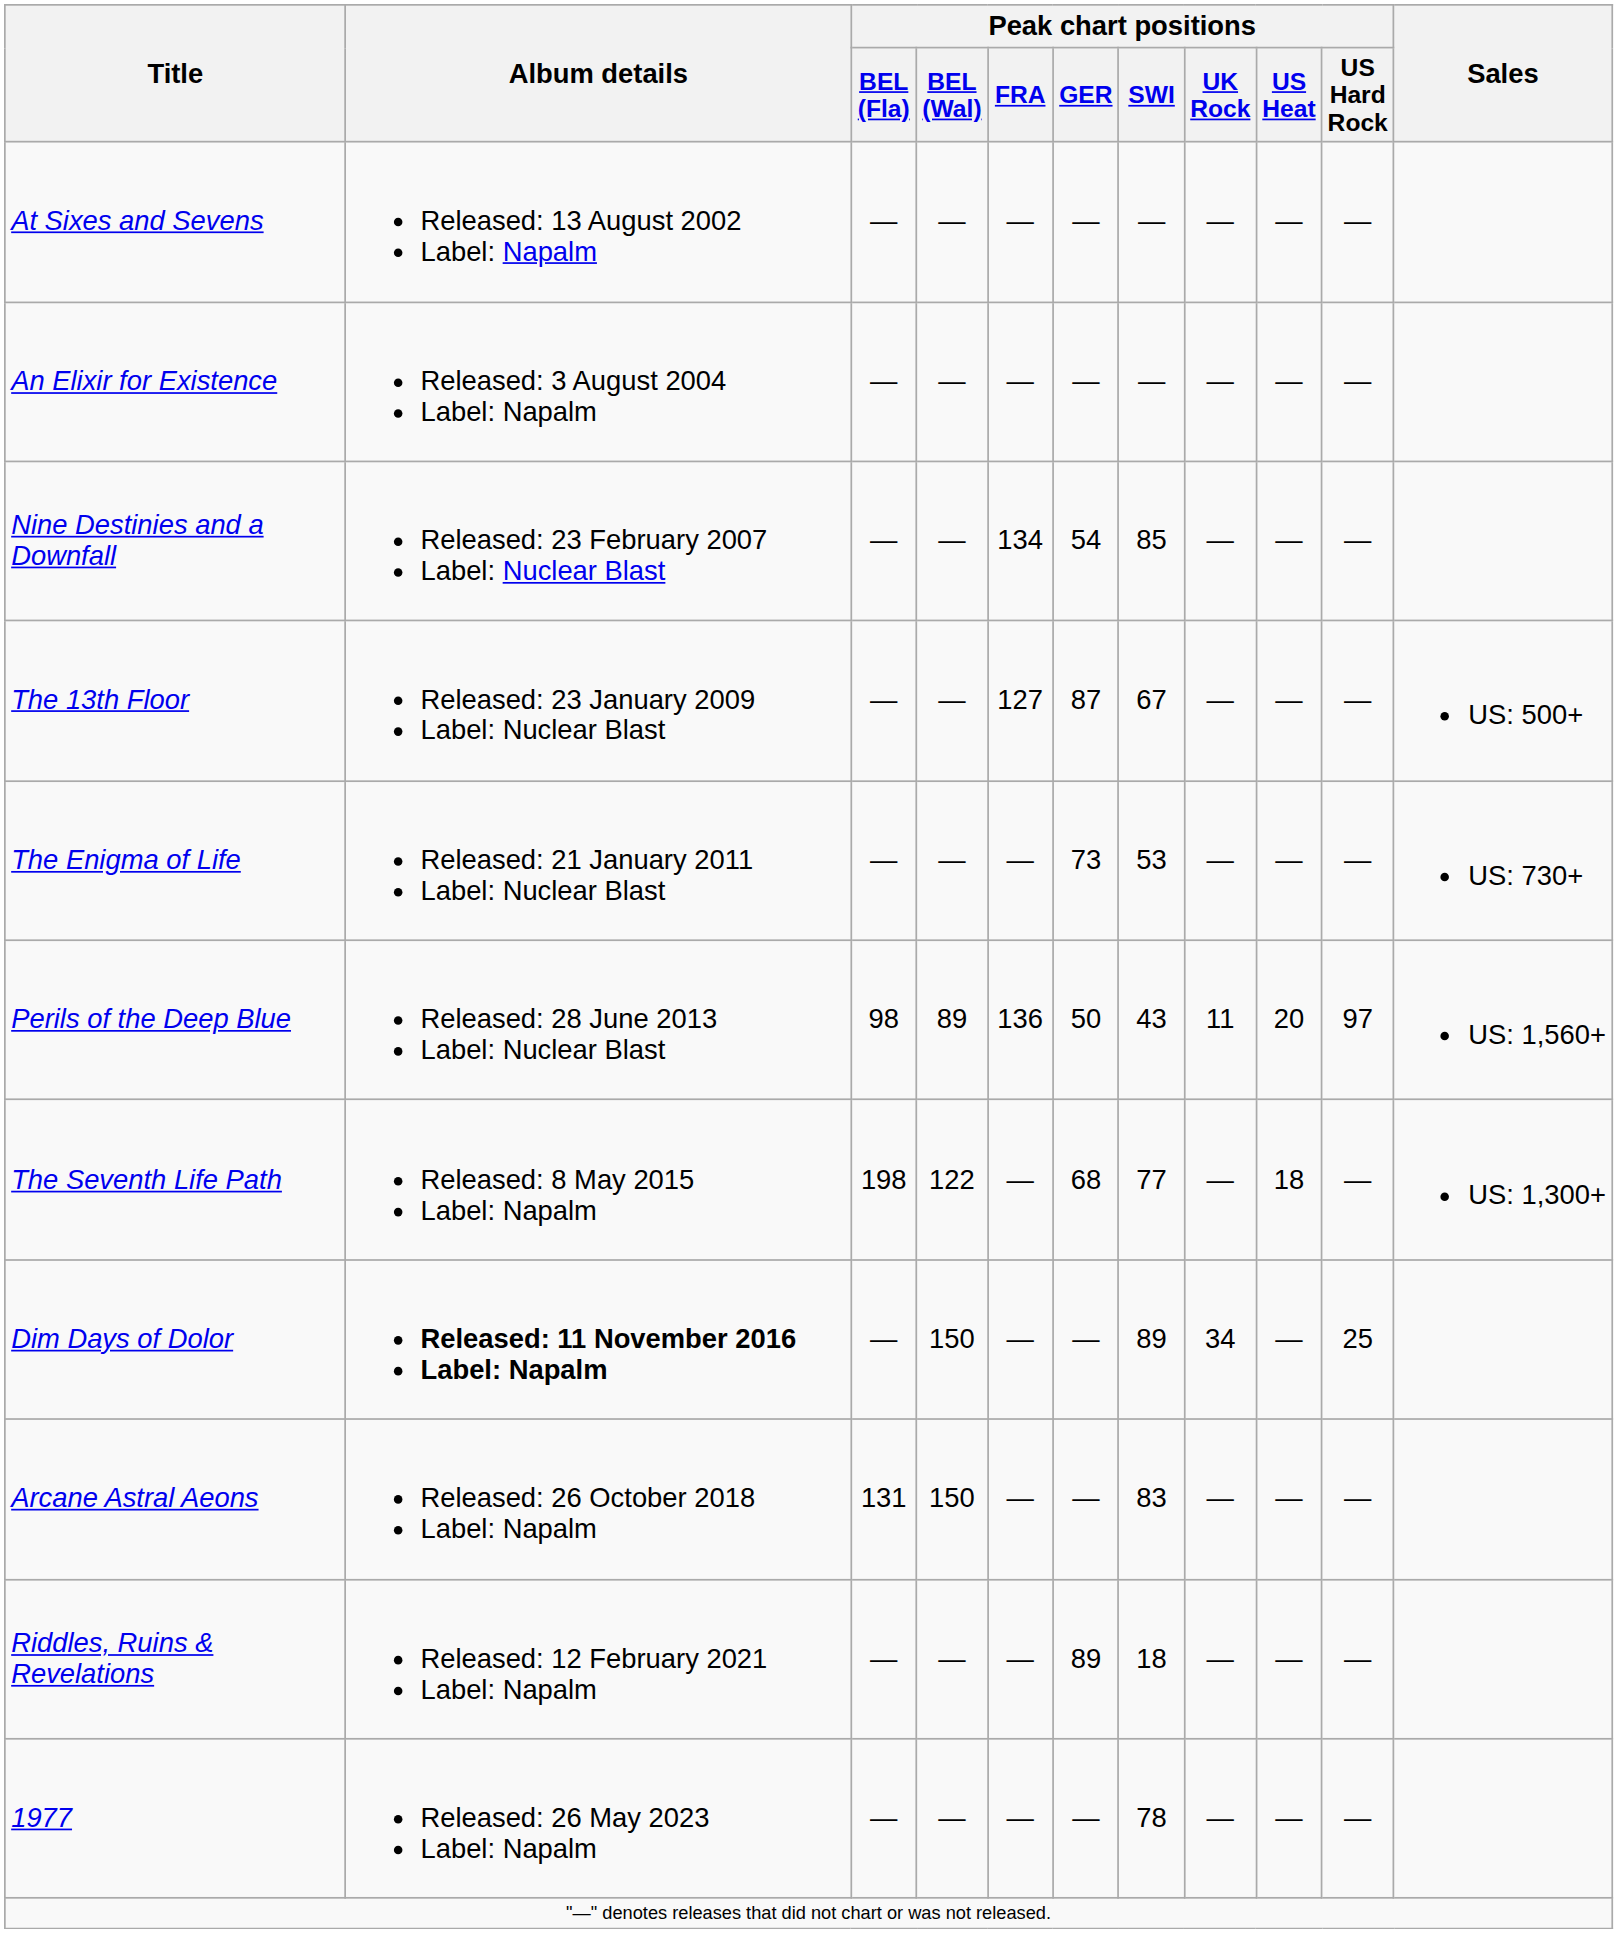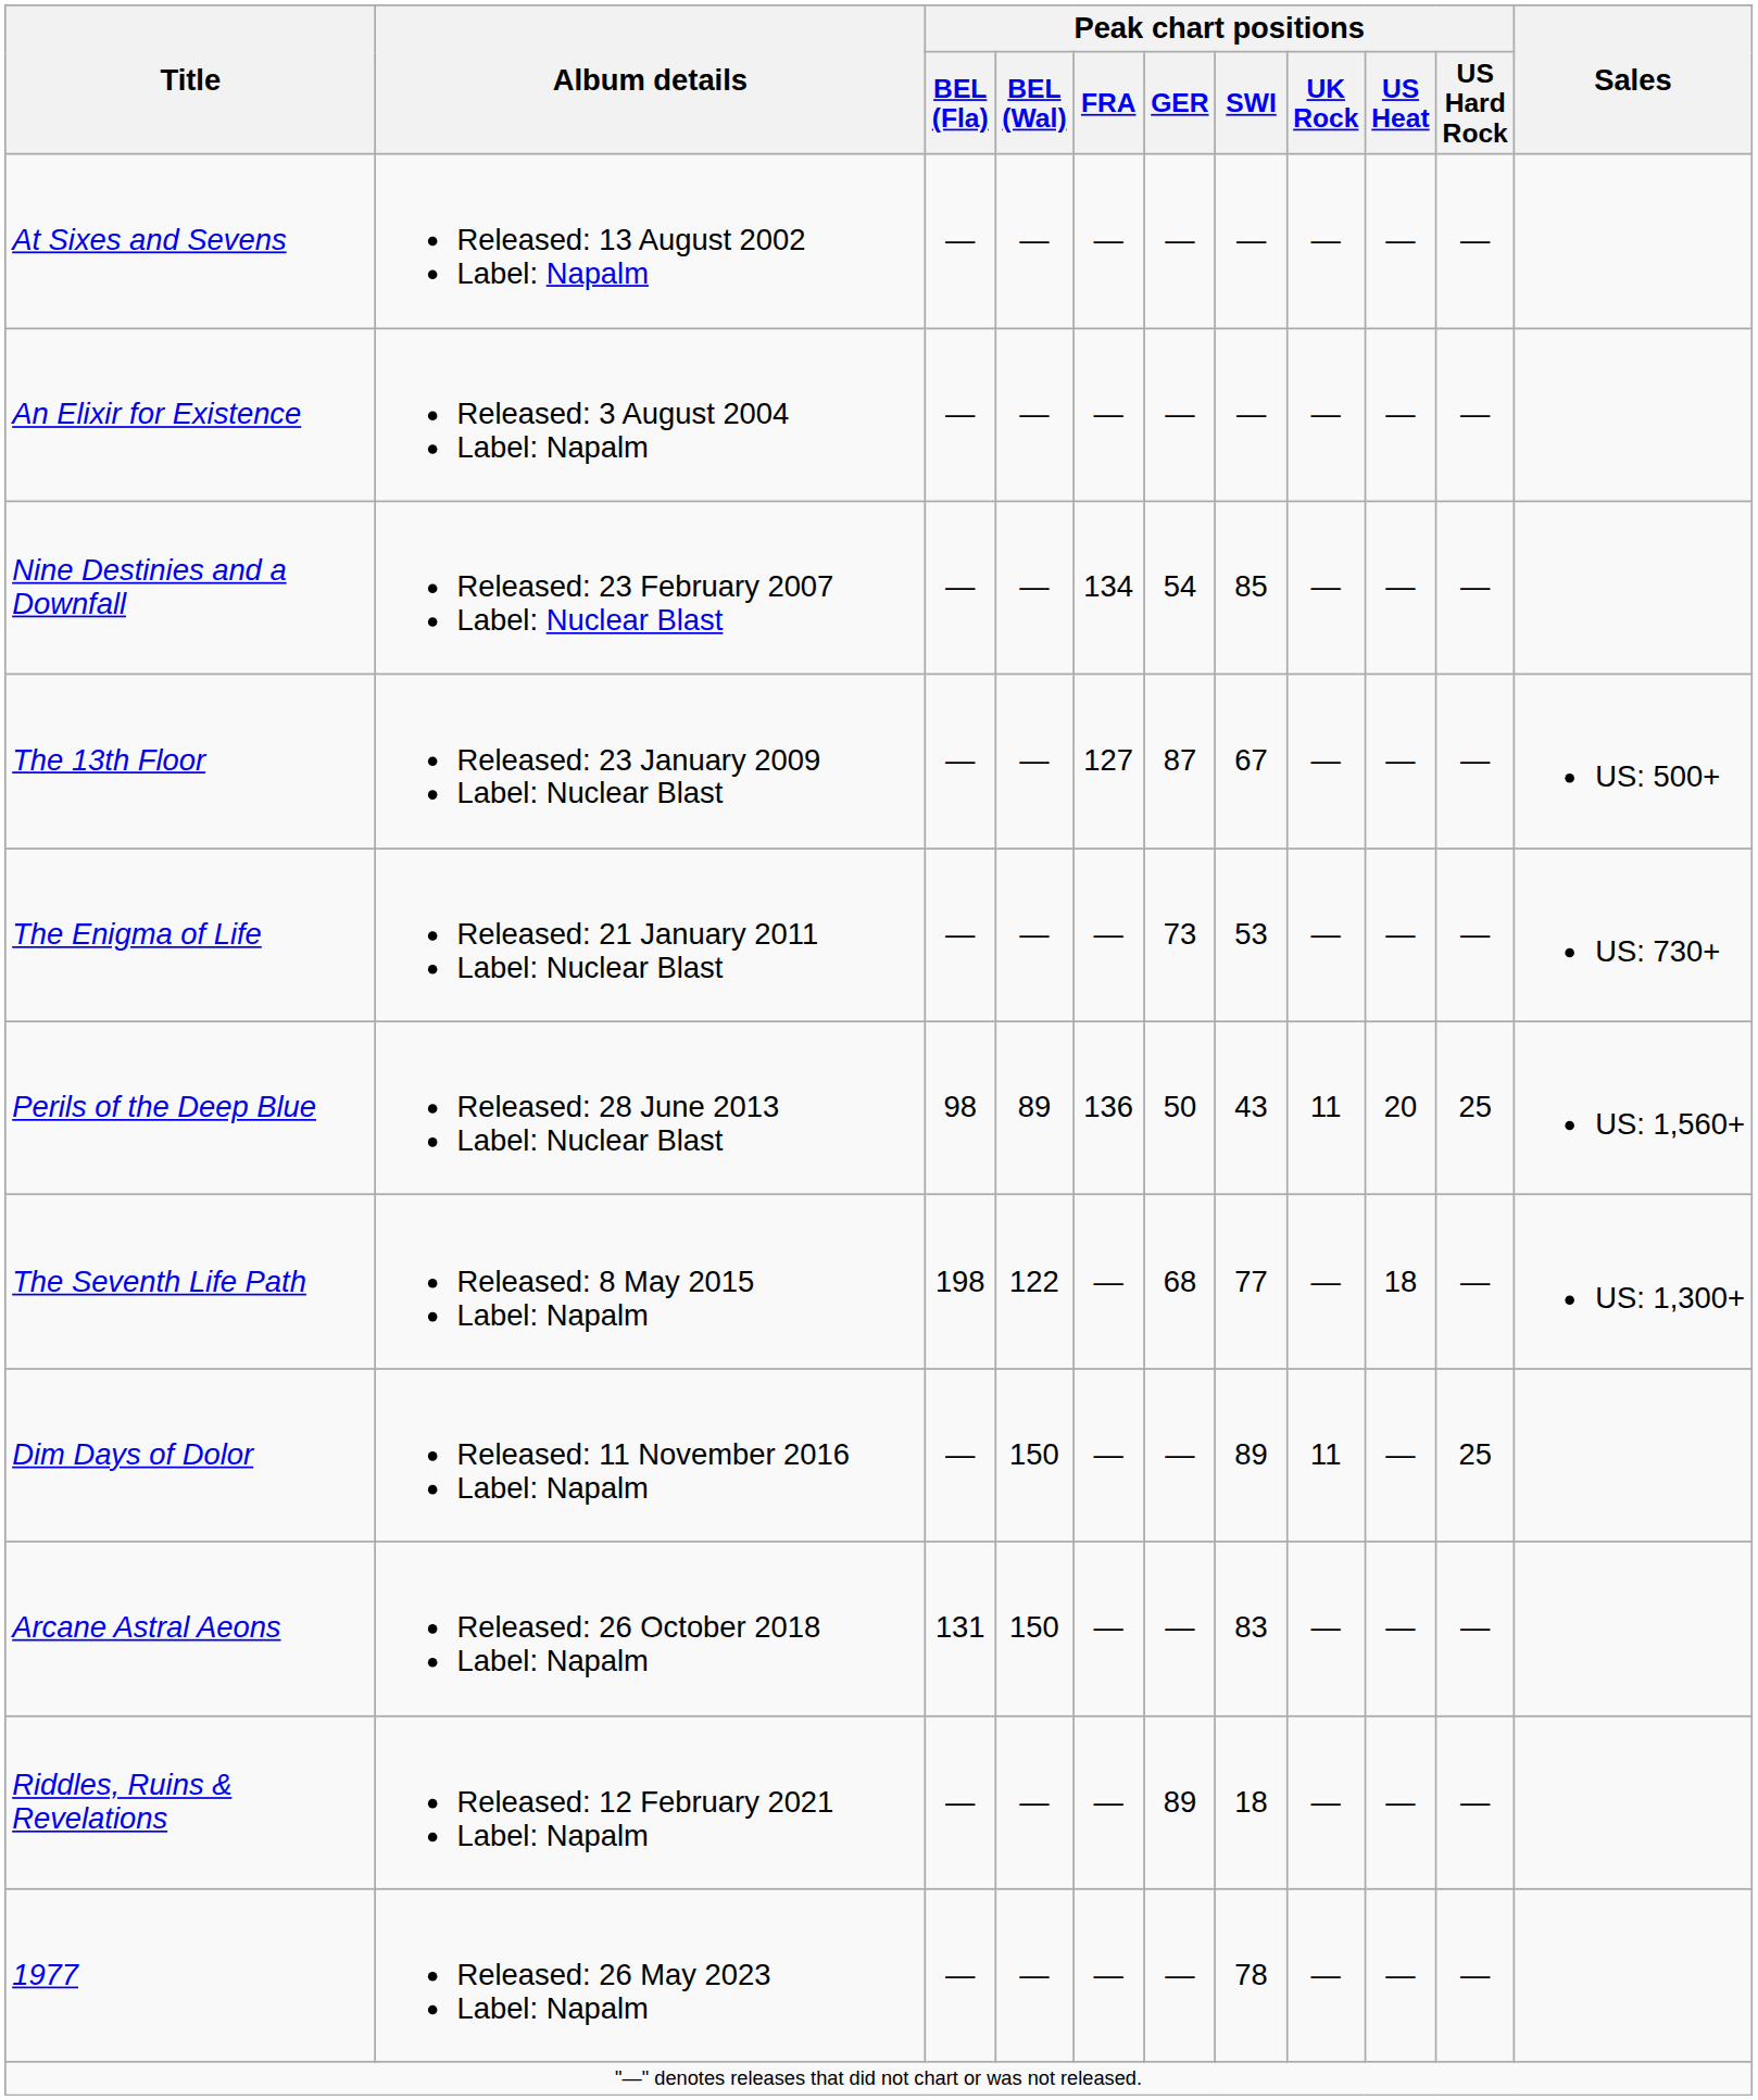 <table class="wikitable">
 <tr>
 <th scope="col" rowspan="2" style="width:12em;">Title</th>
 <th scope="col" rowspan="2" style="width:18em;">Album details</th>
 <th scope="col" colspan="8">Peak chart positions</th>
 <th scope="col" rowspan="2">Sales</th>
 </tr>
 <tr>
 <th scope="col" style="width:2.2em;font-size:90%;"><a href='#'>BEL (Fla)</a><br></th>
 <th scope="col" style="width:2.2em;font-size:90%;"><a href='#'>BEL (Wal)</a><br></th>
 <th scope="col" style="width:2.2em;font-size:90%;"><a href='#'>FRA</a><br></th>
 <th scope="col" style="width:2.2em;font-size:90%;"><a href='#'>GER</a><br></th>
 <th scope="col" style="width:2.2em;font-size:90%;"><a href='#'>SWI</a><br></th>
 <th scope="col" style="width:2.2em;font-size:90%;"><a href='#'>UK Rock</a><br></th>
 <th scope="col" style="width:2.2em;font-size:90%;"><a href='#'>US Heat</a><br></th>
 <th scope="col" style="width:2.2em;font-size:90%;">US Hard Rock<br></th>
 </tr>
 <tr>
 <td><em><a href='#'>At Sixes and Sevens</a></em></td>
 <td><br><ul><li>Released: 13 August 2002</li><li>Label: <a href='#'>Napalm</a></li></ul></td>
 <td align="center">—</td>
 <td align="center">—</td>
 <td align="center">—</td>
 <td align="center">—</td>
 <td align="center">—</td>
 <td align="center">—</td>
 <td align="center">—</td>
 <td align="center">—</td>
 <td></td>
 </tr>
 <tr>
 <td><em><a href='#'>An Elixir for Existence</a></em></td>
 <td><br><ul><li>Released: 3 August 2004</li><li>Label: Napalm</li></ul></td>
 <td align="center">—</td>
 <td align="center">—</td>
 <td align="center">—</td>
 <td align="center">—</td>
 <td align="center">—</td>
 <td align="center">—</td>
 <td align="center">—</td>
 <td align="center">—</td>
 <td></td>
 </tr>
 <tr>
 <td><em><a href='#'>Nine Destinies and a Downfall</a></em></td>
 <td><br><ul><li>Released: 23 February 2007</li><li>Label: <a href='#'>Nuclear Blast</a></li></ul></td>
 <td align="center">—</td>
 <td align="center">—</td>
 <td align="center">134</td>
 <td align="center">54</td>
 <td align="center">85</td>
 <td align="center">—</td>
 <td align="center">—</td>
 <td align="center">—</td>
 <td></td>
 </tr>
 <tr>
 <td><em><a href='#'>The 13th Floor</a></em></td>
 <td><br><ul><li>Released: 23 January 2009</li><li>Label: Nuclear Blast</li></ul></td>
 <td align="center">—</td>
 <td align="center">—</td>
 <td align="center">127</td>
 <td align="center">87</td>
 <td align="center">67</td>
 <td align="center">—</td>
 <td align="center">—</td>
 <td align="center">—</td>
 <td><br><ul><li>US: 500+</li></ul></td>
 </tr>
 <tr>
 <td><em><a href='#'>The Enigma of Life</a></em></td>
 <td><br><ul><li>Released: 21 January 2011</li><li>Label: Nuclear Blast</li></ul></td>
 <td align="center">—</td>
 <td align="center">—</td>
 <td align="center">—</td>
 <td align="center">73</td>
 <td align="center">53</td>
 <td align="center">—</td>
 <td align="center">—</td>
 <td align="center">—</td>
 <td><br><ul><li>US: 730+</li></ul></td>
 </tr>
 <tr>
 <td><em><a href='#'>Perils of the Deep Blue</a></em></td>
 <td><br><ul><li>Released: 28 June 2013</li><li>Label: Nuclear Blast</li></ul></td>
 <td align="center">98</td>
 <td align="center">89</td>
 <td align="center">136</td>
 <td align="center">50</td>
 <td align="center">43</td>
 <td align="center">11</td>
 <td align="center">20</td>
-<td align="center">97</td>
+<td align="center">25</td>
 <td><br><ul><li>US: 1,560+</li></ul></td>
 </tr>
 <tr>
 <td><em><a href='#'>The Seventh Life Path</a></em></td>
 <td><br><ul><li>Released: 8 May 2015</li><li>Label: Napalm</li></ul></td>
 <td align="center">198</td>
 <td align="center">122</td>
 <td align="center">—</td>
 <td align="center">68</td>
 <td align="center">77</td>
 <td align="center">—</td>
 <td align="center">18</td>
 <td align="center">—</td>
 <td><br><ul><li>US: 1,300+</li></ul></td>
 </tr>
 <tr>
 <td><em><a href='#'>Dim Days of Dolor</a></em></td>
-<td><strong><br><ul><li>Released: 11 November 2016</li><li>Label: Napalm</li></ul></strong></td>
+<td><br><ul><li>Released: 11 November 2016</li><li>Label: Napalm</li></ul></td>
 <td align="center">—</td>
 <td align="center">150</td>
 <td align="center">—</td>
 <td align="center">—</td>
 <td align="center">89</td>
-<td align="center">34</td>
+<td align="center">11</td>
 <td align="center">—</td>
 <td align="center">25</td>
 <td></td>
 </tr>
 <tr>
 <td><em><a href='#'>Arcane Astral Aeons</a></em></td>
 <td><br><ul><li>Released: 26 October 2018</li><li>Label: Napalm</li></ul></td>
 <td align="center">131</td>
 <td align="center">150</td>
 <td align="center">—</td>
 <td align="center">—</td>
 <td align="center">83</td>
 <td align="center">—</td>
 <td align="center">—</td>
 <td align="center">—</td>
 <td></td>
 </tr>
 <tr>
 <td><em><a href='#'>Riddles, Ruins & Revelations</a></em></td>
 <td><br><ul><li>Released: 12 February 2021</li><li>Label: Napalm</li></ul></td>
 <td align="center">—</td>
 <td align="center">—</td>
 <td align="center">—</td>
 <td align="center">89</td>
 <td align="center">18</td>
 <td align="center">—</td>
 <td align="center">—</td>
 <td align="center">—</td>
 <td></td>
 </tr>
 <tr>
 <td><em><a href='#'>1977</a></em></td>
 <td><br><ul><li>Released: 26 May 2023</li><li>Label: Napalm</li></ul></td>
 <td align="center">—</td>
 <td align="center">—</td>
 <td align="center">—</td>
 <td align="center">—</td>
 <td align="center">78</td>
 <td align="center">—</td>
 <td align="center">—</td>
 <td align="center">—</td>
 <td></td>
 </tr>
 <tr>
 <td align="center" colspan="21" style="font-size:8pt">"—" denotes releases that did not chart or was not released.</td>
 </tr>
 </table>
